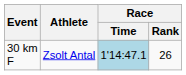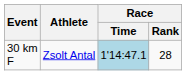 <table class="wikitable" border="1" style="font-size:90%">
 <tr>
 <th rowspan=2>Event</th>
 <th rowspan=2>Athlete</th>
 <th colspan=2>Race</th>
 </tr>
 <tr>
 <th>Time</th>
 <th>Rank</th>
 </tr>
 <tr>
 <td>30 km <br> F</td>
 <td><a href='#'>Zsolt Antal</a></td>
 <td align=center style="background: lightblue;">1'14:47.1</td>
-<td align=center>26</td>
+<td align=center>28</td>
 </tr>
 </table>
